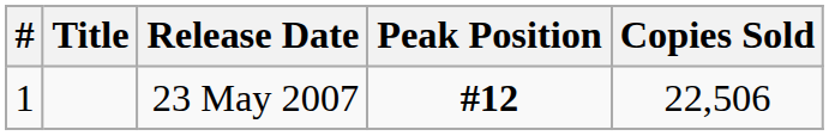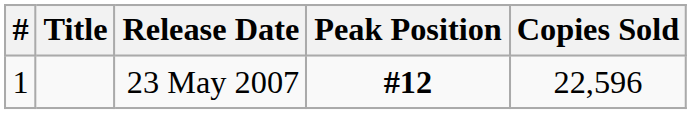 <table class="wikitable">
 <tr>
 <th>#</th>
 <th>Title</th>
 <th>Release Date</th>
 <th>Peak Position</th>
 <th>Copies Sold</th>
 </tr>
 <tr>
 <td align="center">1</td>
 <td></td>
 <td align="right">23 May 2007</td>
 <td align="center"><strong>#12</strong></td>
-<td align="center">22,506</td>
+<td align="center">22,596</td>
 </tr>
 </table>
